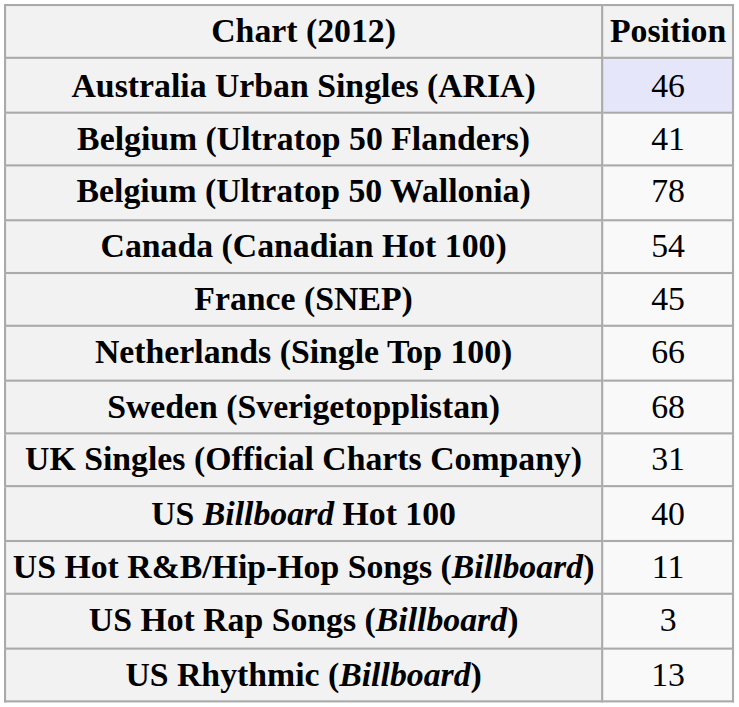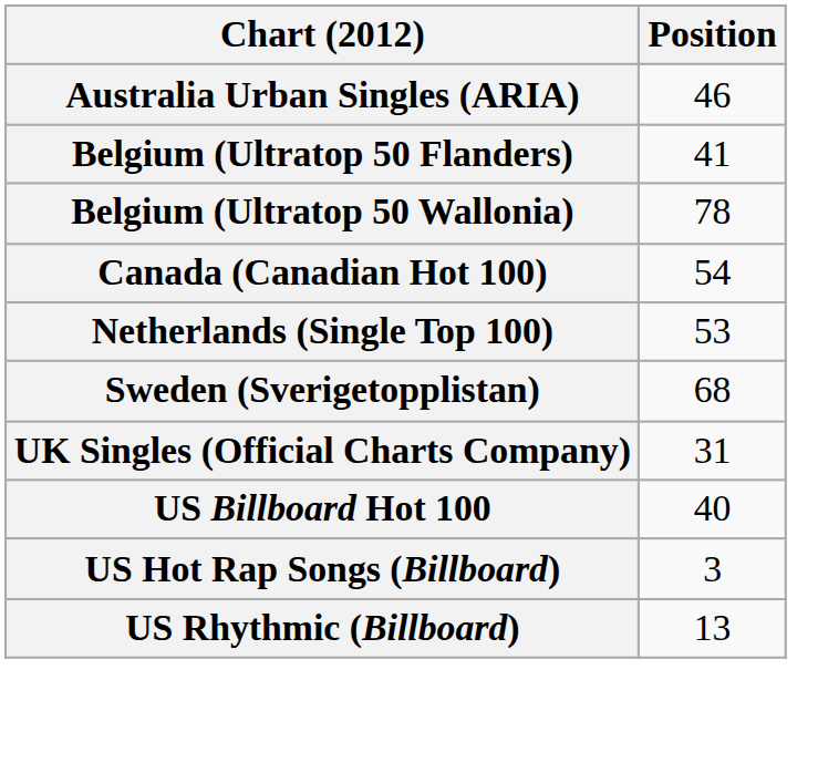 <table class="wikitable sortable plainrowheaders">
 <tr>
 <th scope="col">Chart (2012)</th>
 <th scope="col">Position</th>
 </tr>
 <tr>
 <th scope="row">Australia Urban Singles (ARIA)</th>
-<td style="background: lavender; text-align:center;">46</td>
+<td style="text-align:center;">46</td>
 </tr>
 <tr>
 <th scope="row">Belgium (Ultratop 50 Flanders)</th>
 <td style="text-align:center;">41</td>
 </tr>
 <tr>
 <th scope="row">Belgium (Ultratop 50 Wallonia)</th>
 <td style="text-align:center;">78</td>
 </tr>
 <tr>
 <th scope="row">Canada (Canadian Hot 100)</th>
 <td style="text-align:center;">54</td>
 </tr>
 <tr>
-<th scope="row">France (SNEP)</th>
-<td style="text-align:center;">45</td>
-</tr>
-<tr>
 <th scope="row">Netherlands (Single Top 100)</th>
-<td style="text-align:center;">66</td>
+<td style="text-align:center;">53</td>
 </tr>
 <tr>
 <th scope="row">Sweden (Sverigetopplistan)</th>
 <td style="text-align:center;">68</td>
 </tr>
 <tr>
 <th scope="row">UK Singles (Official Charts Company)</th>
 <td style="text-align:center;">31</td>
 </tr>
 <tr>
 <th scope="row">US <em>Billboard</em> Hot 100</th>
 <td style="text-align:center;">40</td>
 </tr>
 <tr>
-<th scope="row">US Hot R&B/Hip-Hop Songs (<em>Billboard</em>)</th>
-<td style="text-align:center;">11</td>
-</tr>
-<tr>
 <th scope="row">US Hot Rap Songs (<em>Billboard</em>)</th>
 <td style="text-align:center;">3</td>
 </tr>
 <tr>
 <th scope="row">US Rhythmic (<em>Billboard</em>)</th>
 <td style="text-align:center;">13</td>
 </tr>
 </table>
